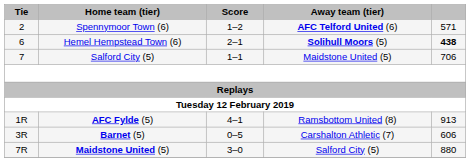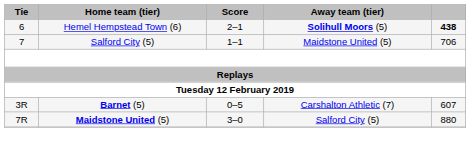 <table class="wikitable" style="width: 700px; background:WhiteSmoke; text-align:center; font-size:90%">
 <tr>
 <td scope="col" style="width:  7.50%; background:silver;"><strong>Tie</strong></td>
 <td scope="col" style="width: 36.25%; background:silver;"><strong>Home team (tier)</strong></td>
 <td scope="col" style="width: 12.50%; background:silver;"><strong>Score</strong></td>
 <td scope="col" style="width: 36.25%; background:silver;"><strong>Away team (tier)</strong></td>
 <td scope="col" style="width:  7.50%; background:silver;"><strong></strong></td>
-</tr>
-<tr>
-<td>2</td>
-<td><a href='#'>Spennymoor Town</a> (6)</td>
-<td>1–2</td>
-<td><strong><a href='#'>AFC Telford United</a></strong> (6)</td>
-<td>571</td>
 </tr>
 <tr>
 <td>6</td>
 <td><a href='#'>Hemel Hempstead Town</a> (6)</td>
 <td>2–1</td>
 <td><strong><a href='#'>Solihull Moors</a></strong> (5)</td>
 <td><strong>438</strong></td>
 </tr>
 <tr>
 <td>7</td>
 <td><a href='#'>Salford City</a> (5)</td>
 <td>1–1</td>
 <td><a href='#'>Maidstone United</a> (5)</td>
 <td>706</td>
 </tr>
 <tr>
 <td colspan="5" style="height: 20px; background:White;"></td>
 </tr>
 <tr>
 <td colspan="5" style= background:Silver><strong>Replays</strong></td>
 </tr>
 <tr>
 <td colspan="5" style= background:White><strong>Tuesday 12 February 2019</strong></td>
 </tr>
 <tr>
-<td>1R</td>
-<td><strong><a href='#'>AFC Fylde</a></strong> (5)</td>
-<td>4–1</td>
-<td><a href='#'>Ramsbottom United</a> (8)</td>
-<td>913</td>
-</tr>
-<tr>
 <td>3R</td>
 <td><strong><a href='#'>Barnet</a></strong> (5)</td>
 <td>0–5</td>
 <td><a href='#'>Carshalton Athletic</a> (7)</td>
-<td>606</td>
+<td>607</td>
 </tr>
 <tr>
 <td>7R</td>
 <td><strong><a href='#'>Maidstone United</a></strong> (5)</td>
 <td>3–0</td>
 <td><a href='#'>Salford City</a> (5)</td>
 <td>880</td>
 </tr>
 <tr>
 </tr>
 </table>
